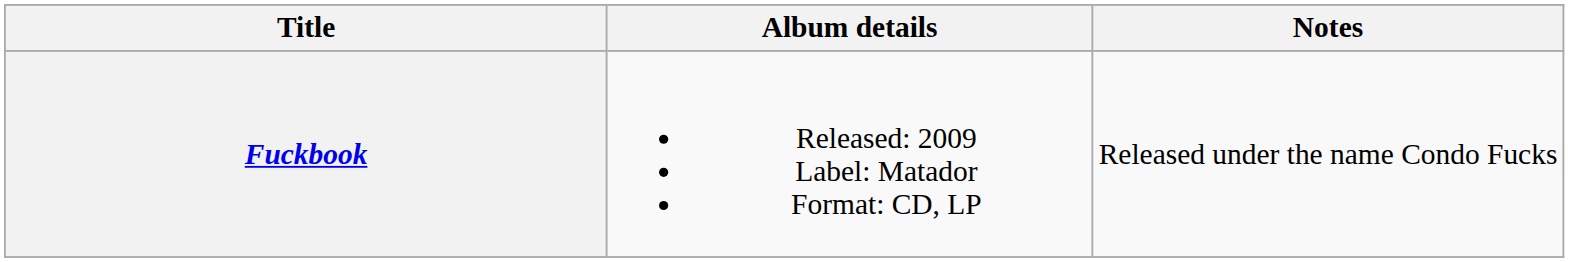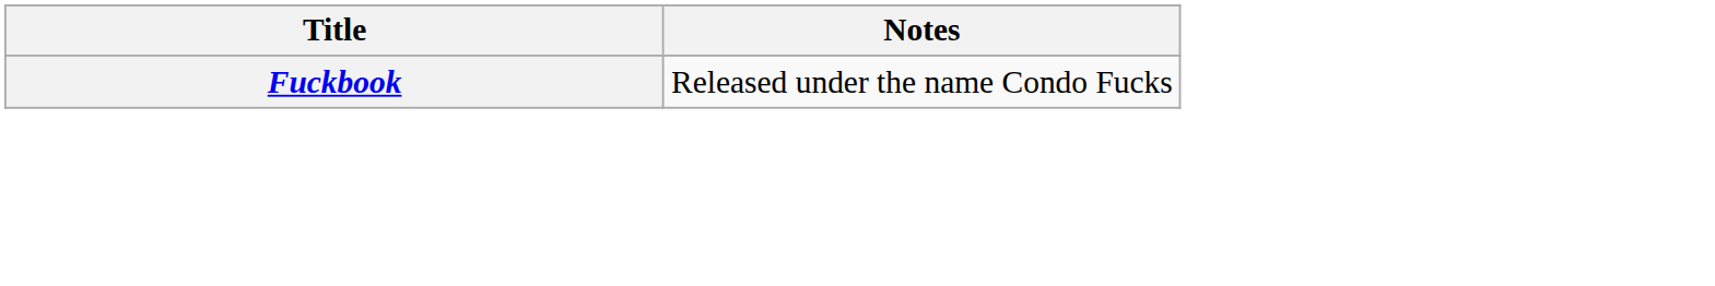 <table class="wikitable plainrowheaders" style="text-align:center;">
 <tr>
 <th style="width:20em;">Title</th>
-<th style="width:16em;">Album details</th>
 <th>Notes</th>
 </tr>
 <tr>
 <th scope="row"><em><a href='#'>Fuckbook</a></em></th>
-<td><br><ul><li>Released: 2009</li><li>Label: Matador</li><li>Format: CD, LP</li></ul></td>
 <td>Released under the name Condo Fucks</td>
 </tr>
 </table>
